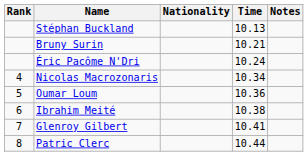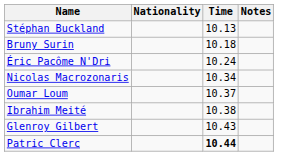 <table class="wikitable sortable" style="text-align:center;font-size:95%">
 <tr>
-<th>Rank</th>
 <th>Name</th>
 <th>Nationality</th>
 <th>Time</th>
 <th>Notes</th>
 </tr>
 <tr>
-<td></td>
 <td align=left><a href='#'>Stéphan Buckland</a></td>
 <td align=left></td>
 <td>10.13</td>
 <td></td>
 </tr>
 <tr>
-<td></td>
 <td align=left><a href='#'>Bruny Surin</a></td>
 <td align=left></td>
-<td>10.21</td>
+<td>10.18</td>
 <td></td>
 </tr>
 <tr>
-<td></td>
 <td align=left><a href='#'>Éric Pacôme N'Dri</a></td>
 <td align=left></td>
 <td>10.24</td>
 <td></td>
 </tr>
 <tr>
-<td>4</td>
 <td align=left><a href='#'>Nicolas Macrozonaris</a></td>
 <td align=left></td>
 <td>10.34</td>
 <td></td>
 </tr>
 <tr>
-<td>5</td>
 <td align=left><a href='#'>Oumar Loum</a></td>
 <td align=left></td>
-<td>10.36</td>
+<td>10.37</td>
 <td></td>
 </tr>
 <tr>
-<td>6</td>
 <td align=left><a href='#'>Ibrahim Meité</a></td>
 <td align=left></td>
 <td>10.38</td>
 <td></td>
 </tr>
 <tr>
-<td>7</td>
 <td align=left><a href='#'>Glenroy Gilbert</a></td>
 <td align=left></td>
-<td>10.41</td>
+<td>10.43</td>
 <td></td>
 </tr>
 <tr>
-<td>8</td>
 <td align=left><a href='#'>Patric Clerc</a></td>
 <td align=left></td>
-<td>10.44</td>
+<td><strong>10.44</strong></td>
 <td></td>
 </tr>
 </table>
